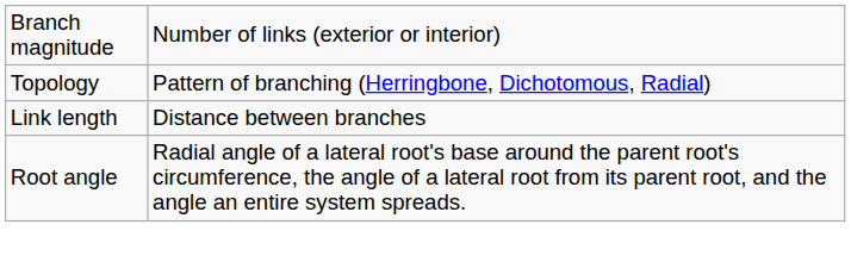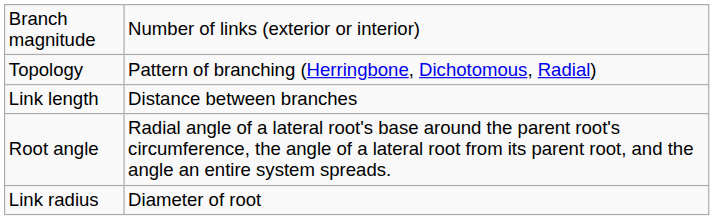 <table class="wikitable">
 <tr Root || Root can hold the plant firmly to the ground and it absorb water and neutrients>
 <td>Branch magnitude</td>
 <td>Number of links (exterior or interior)</td>
 </tr>
 <tr>
 <td>Topology</td>
 <td>Pattern of branching (<a href='#'>Herringbone</a>, <a href='#'>Dichotomous</a>, <a href='#'>Radial</a>)</td>
 </tr>
 <tr>
 <td>Link length</td>
 <td>Distance between branches</td>
 </tr>
 <tr>
 <td>Root angle</td>
 <td>Radial angle of a lateral root's base around the parent root's circumference, the angle of a lateral root from its parent root, and the angle an entire system spreads.</td>
 </tr>
+<tr>
+<td>Link radius</td>
+<td>Diameter of root</td>
+</tr>
 </table>
